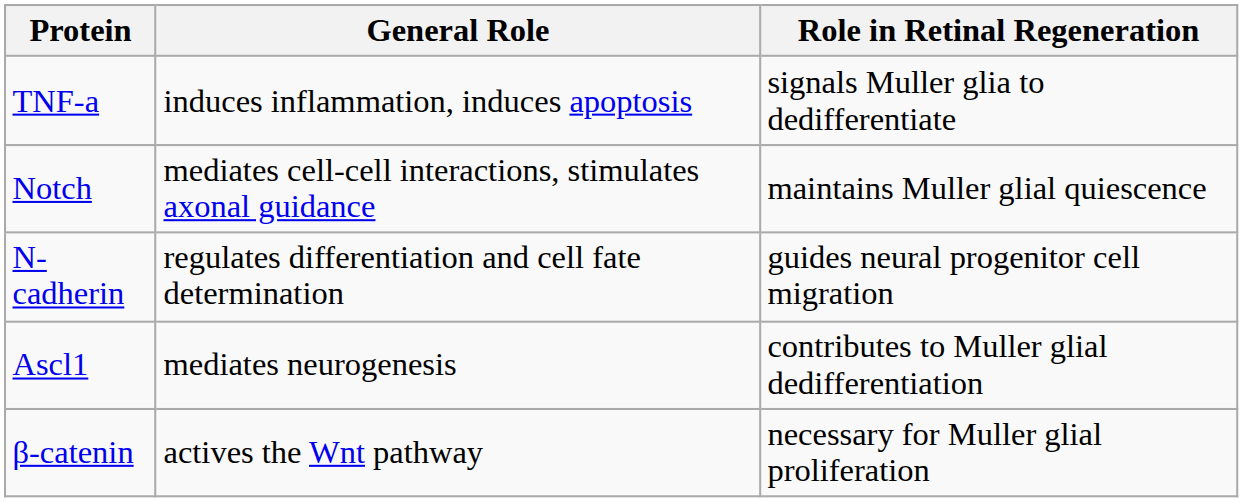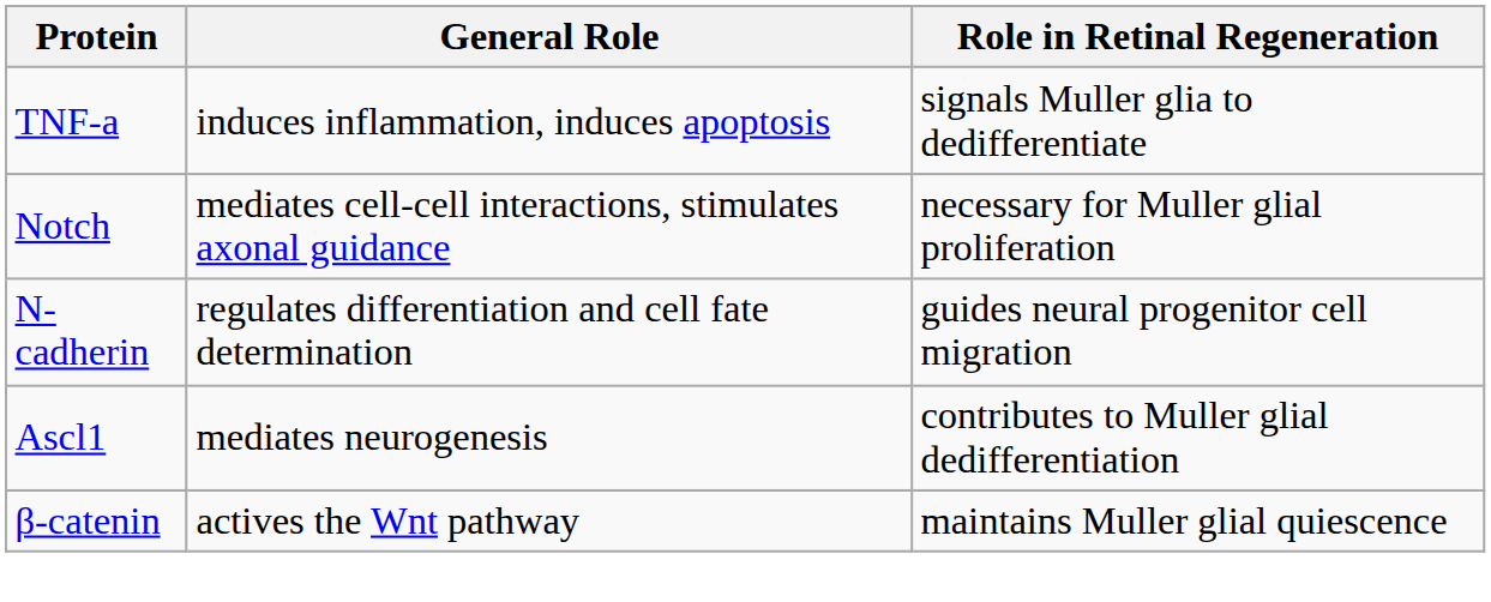 <table class="wikitable">
 <tr>
 <th>Protein</th>
 <th>General Role</th>
 <th>Role in Retinal Regeneration</th>
 </tr>
 <tr>
 <td><a href='#'>TNF-a</a></td>
 <td>induces inflammation, induces <a href='#'>apoptosis</a></td>
 <td>signals Muller glia to dedifferentiate</td>
 </tr>
 <tr>
 <td><a href='#'>Notch</a></td>
 <td>mediates cell-cell interactions, stimulates <a href='#'>axonal guidance</a></td>
-<td>maintains Muller glial quiescence</td>
+<td>necessary for Muller glial proliferation</td>
 </tr>
 <tr>
 <td><a href='#'>N-cadherin</a></td>
 <td>regulates differentiation and cell fate determination</td>
 <td>guides neural progenitor cell migration</td>
 </tr>
 <tr>
 <td><a href='#'>Ascl1</a></td>
 <td>mediates neurogenesis</td>
 <td>contributes to Muller glial dedifferentiation</td>
 </tr>
 <tr>
 <td><a href='#'>β-catenin</a></td>
 <td>actives the <a href='#'>Wnt</a> pathway</td>
-<td>necessary for Muller glial proliferation</td>
+<td>maintains Muller glial quiescence</td>
 </tr>
 </table>
